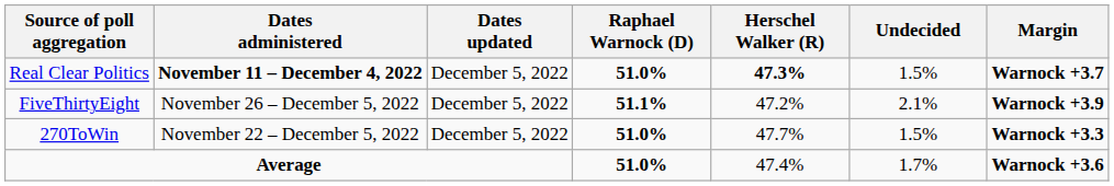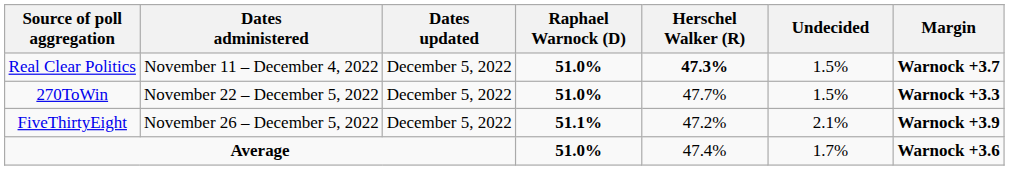 <table class="wikitable sortable" style="text-align:center;font-size:90%;line-height:17px">
 <tr>
 <th>Source of poll<br>aggregation</th>
 <th>Dates<br>administered</th>
 <th>Dates<br>updated</th>
 <th style="width:100px;">Raphael<br>Warnock (D)</th>
 <th style="width:100px;">Herschel<br>Walker (R)</th>
 <th style="width:100px;">Undecided<br></th>
 <th>Margin</th>
 </tr>
 <tr>
 <td><a href='#'>Real Clear Politics</a></td>
-<td><strong>November 11 – December 4, 2022</strong></td>
+<td>November 11 – December 4, 2022</td>
 <td>December 5, 2022</td>
 <td><strong>51.0%</strong></td>
 <td><strong>47.3%</strong></td>
 <td>1.5%</td>
 <td><strong>Warnock +3.7</strong></td>
+</tr>
+<tr>
+<td><a href='#'>270ToWin</a></td>
+<td>November 22 – December 5, 2022</td>
+<td>December 5, 2022</td>
+<td><strong>51.0%</strong></td>
+<td>47.7%</td>
+<td>1.5%</td>
+<td><strong>Warnock +3.3</strong></td>
 </tr>
 <tr>
 <td><a href='#'>FiveThirtyEight</a></td>
 <td>November 26 – December 5, 2022</td>
 <td>December 5, 2022</td>
 <td><strong>51.1%</strong></td>
 <td>47.2%</td>
 <td>2.1%</td>
 <td><strong>Warnock +3.9</strong></td>
 </tr>
 <tr>
-<td><a href='#'>270ToWin</a></td>
-<td>November 22 – December 5, 2022</td>
-<td>December 5, 2022</td>
-<td><strong>51.0%</strong></td>
-<td>47.7%</td>
-<td>1.5%</td>
-<td><strong>Warnock +3.3</strong></td>
-</tr>
-<tr>
 <td colspan="3"><strong>Average</strong></td>
 <td><strong>51.0%</strong></td>
 <td>47.4%</td>
 <td>1.7%</td>
 <td><strong>Warnock +3.6</strong></td>
 </tr>
 </table>
